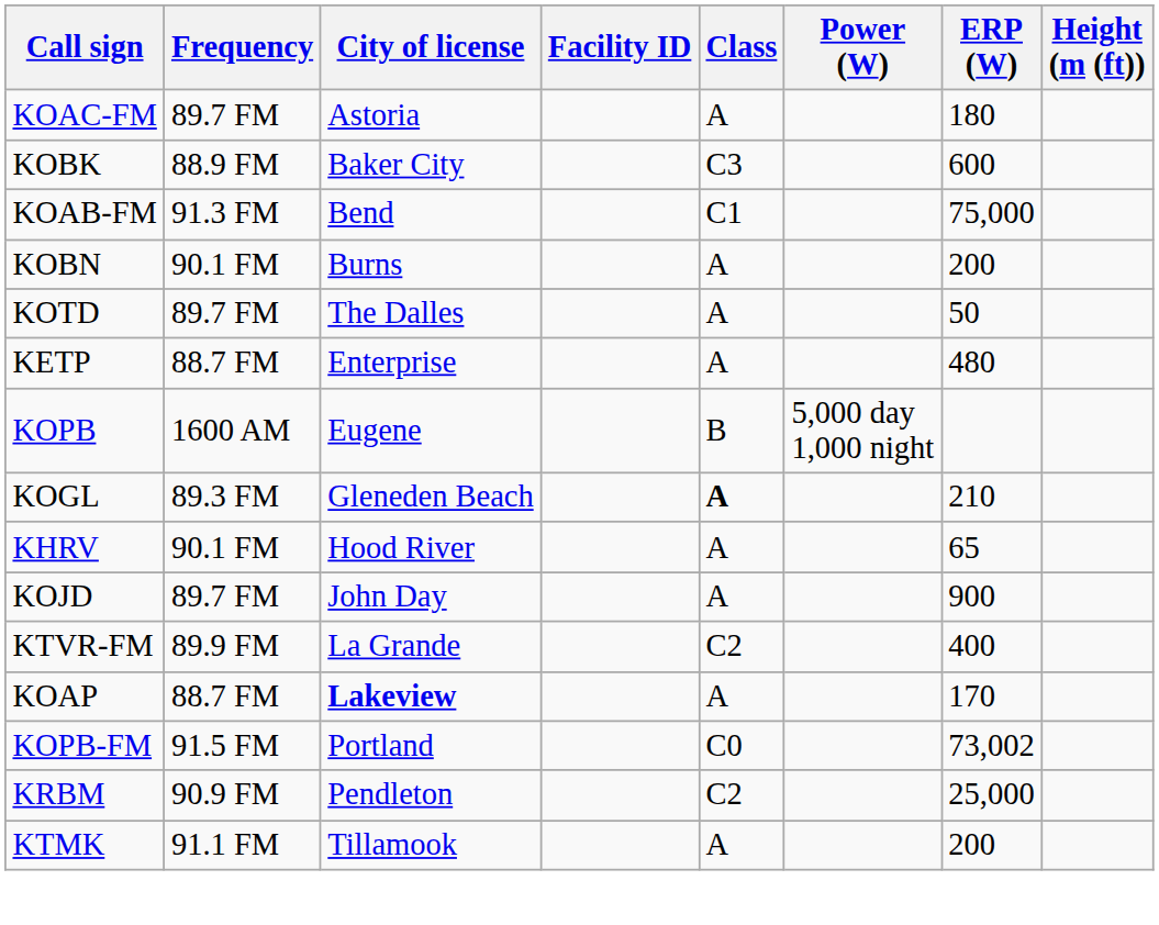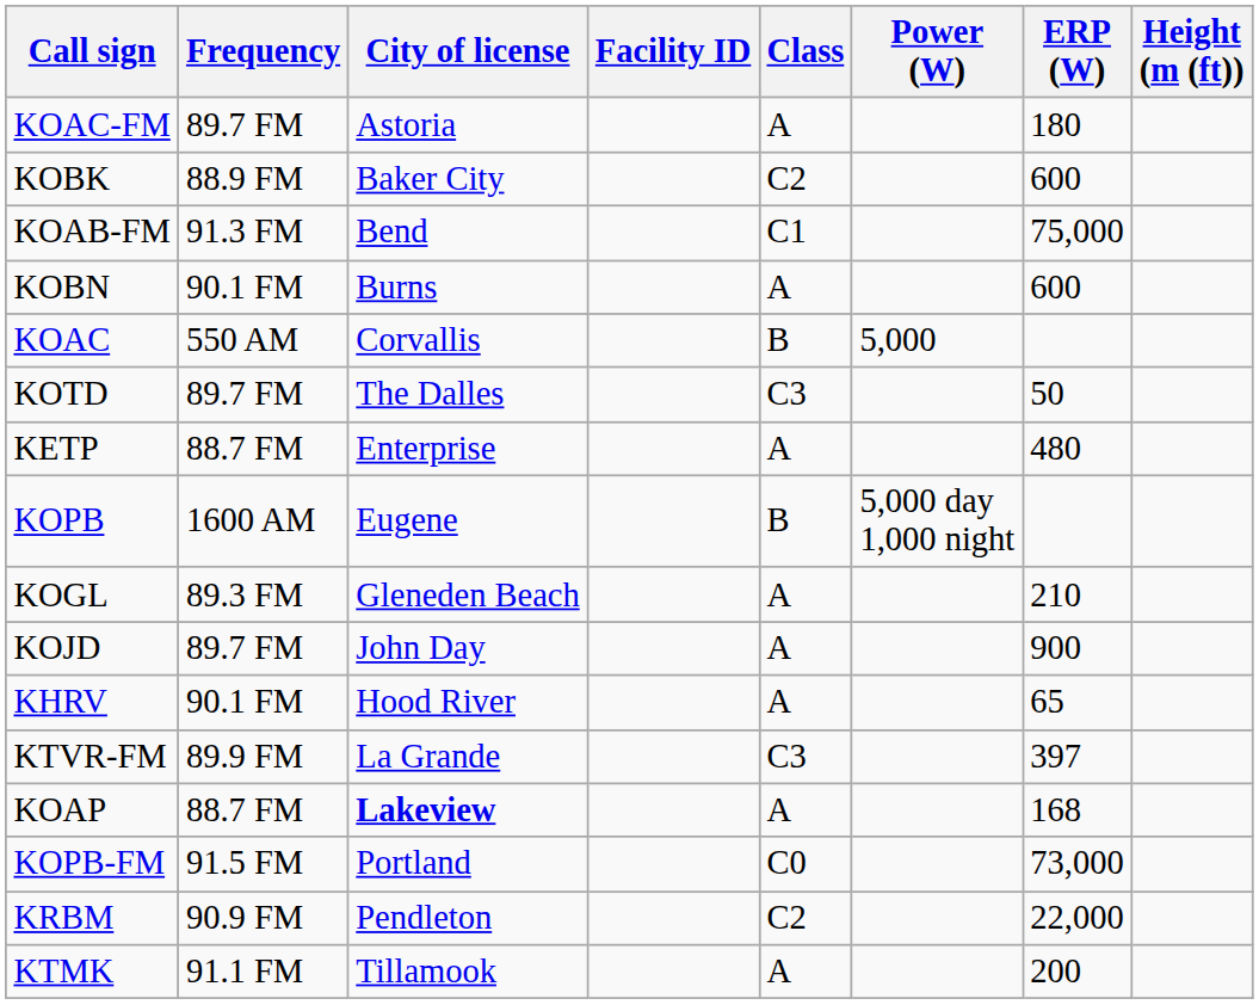 <table class="wikitable sortable">
 <tr>
 <th><a href='#'>Call sign</a></th>
 <th data-sort-type="number"><a href='#'>Frequency</a></th>
 <th><a href='#'>City of license</a></th>
 <th data-sort-type="number"><a href='#'>Facility ID</a></th>
 <th><a href='#'>Class</a></th>
 <th data-sort-type="number"><a href='#'>Power</a><br>(<a href='#'>W</a>)</th>
 <th data-sort-type="number"><a href='#'>ERP</a><br>(<a href='#'>W</a>)</th>
 <th data-sort-type="number"><a href='#'>Height</a><br>(<a href='#'>m</a> (<a href='#'>ft</a>))</th>
 </tr>
 <tr>
 <td><a href='#'>KOAC-FM</a></td>
 <td>89.7 FM</td>
 <td><a href='#'>Astoria</a></td>
 <td></td>
 <td>A</td>
 <td></td>
 <td>180</td>
 <td></td>
 </tr>
 <tr>
 <td>KOBK</td>
 <td>88.9 FM</td>
 <td><a href='#'>Baker City</a></td>
 <td></td>
-<td>C3</td>
+<td>C2</td>
 <td></td>
 <td>600</td>
 <td></td>
 </tr>
 <tr>
 <td>KOAB-FM</td>
 <td>91.3 FM</td>
 <td><a href='#'>Bend</a></td>
 <td></td>
 <td>C1</td>
 <td></td>
 <td>75,000</td>
 <td></td>
 </tr>
 <tr>
 <td>KOBN</td>
 <td>90.1 FM</td>
 <td><a href='#'>Burns</a></td>
 <td></td>
 <td>A</td>
 <td></td>
-<td>200</td>
+<td>600</td>
+<td></td>
+</tr>
+<tr>
+<td><a href='#'>KOAC</a></td>
+<td>550 AM</td>
+<td><a href='#'>Corvallis</a></td>
+<td></td>
+<td>B</td>
+<td>5,000</td>
+<td></td>
 <td></td>
 </tr>
 <tr>
 <td>KOTD</td>
 <td>89.7 FM</td>
 <td><a href='#'>The Dalles</a></td>
 <td></td>
-<td>A</td>
+<td>C3</td>
 <td></td>
 <td>50</td>
 <td></td>
 </tr>
 <tr>
 <td>KETP</td>
 <td>88.7 FM</td>
 <td><a href='#'>Enterprise</a></td>
 <td></td>
 <td>A</td>
 <td></td>
 <td>480</td>
 <td></td>
 </tr>
 <tr>
 <td><a href='#'>KOPB</a></td>
 <td>1600 AM</td>
 <td><a href='#'>Eugene</a></td>
 <td></td>
 <td>B</td>
 <td>5,000 day<br>1,000 night</td>
 <td></td>
 <td></td>
 </tr>
 <tr>
 <td>KOGL</td>
 <td>89.3 FM</td>
 <td><a href='#'>Gleneden Beach</a></td>
 <td></td>
-<td><strong>A</strong></td>
+<td>A</td>
 <td></td>
 <td>210</td>
+<td></td>
+</tr>
+<tr>
+<td>KOJD</td>
+<td>89.7 FM</td>
+<td><a href='#'>John Day</a></td>
+<td></td>
+<td>A</td>
+<td></td>
+<td>900</td>
 <td></td>
 </tr>
 <tr>
 <td><a href='#'>KHRV</a></td>
 <td>90.1 FM</td>
 <td><a href='#'>Hood River</a></td>
 <td></td>
 <td>A</td>
 <td></td>
 <td>65</td>
 <td></td>
 </tr>
 <tr>
-<td>KOJD</td>
-<td>89.7 FM</td>
-<td><a href='#'>John Day</a></td>
-<td></td>
-<td>A</td>
-<td></td>
-<td>900</td>
-<td></td>
-</tr>
-<tr>
 <td>KTVR-FM</td>
 <td>89.9 FM</td>
 <td><a href='#'>La Grande</a></td>
 <td></td>
-<td>C2</td>
+<td>C3</td>
 <td></td>
-<td>400</td>
+<td>397</td>
 <td></td>
 </tr>
 <tr>
 <td>KOAP</td>
 <td>88.7 FM</td>
 <td><strong><a href='#'>Lakeview</a></strong></td>
 <td></td>
 <td>A</td>
 <td></td>
-<td>170</td>
+<td>168</td>
 <td></td>
 </tr>
 <tr>
 <td><a href='#'>KOPB-FM</a></td>
 <td>91.5 FM</td>
 <td><a href='#'>Portland</a></td>
 <td></td>
 <td>C0</td>
 <td></td>
-<td>73,002</td>
+<td>73,000</td>
 <td></td>
 </tr>
 <tr>
 <td><a href='#'>KRBM</a></td>
 <td>90.9 FM</td>
 <td><a href='#'>Pendleton</a></td>
 <td></td>
 <td>C2</td>
 <td></td>
-<td>25,000</td>
+<td>22,000</td>
 <td></td>
 </tr>
 <tr>
 <td><a href='#'>KTMK</a></td>
 <td>91.1 FM</td>
 <td><a href='#'>Tillamook</a></td>
 <td></td>
 <td>A</td>
 <td></td>
 <td>200</td>
 <td></td>
 </tr>
 </table>
